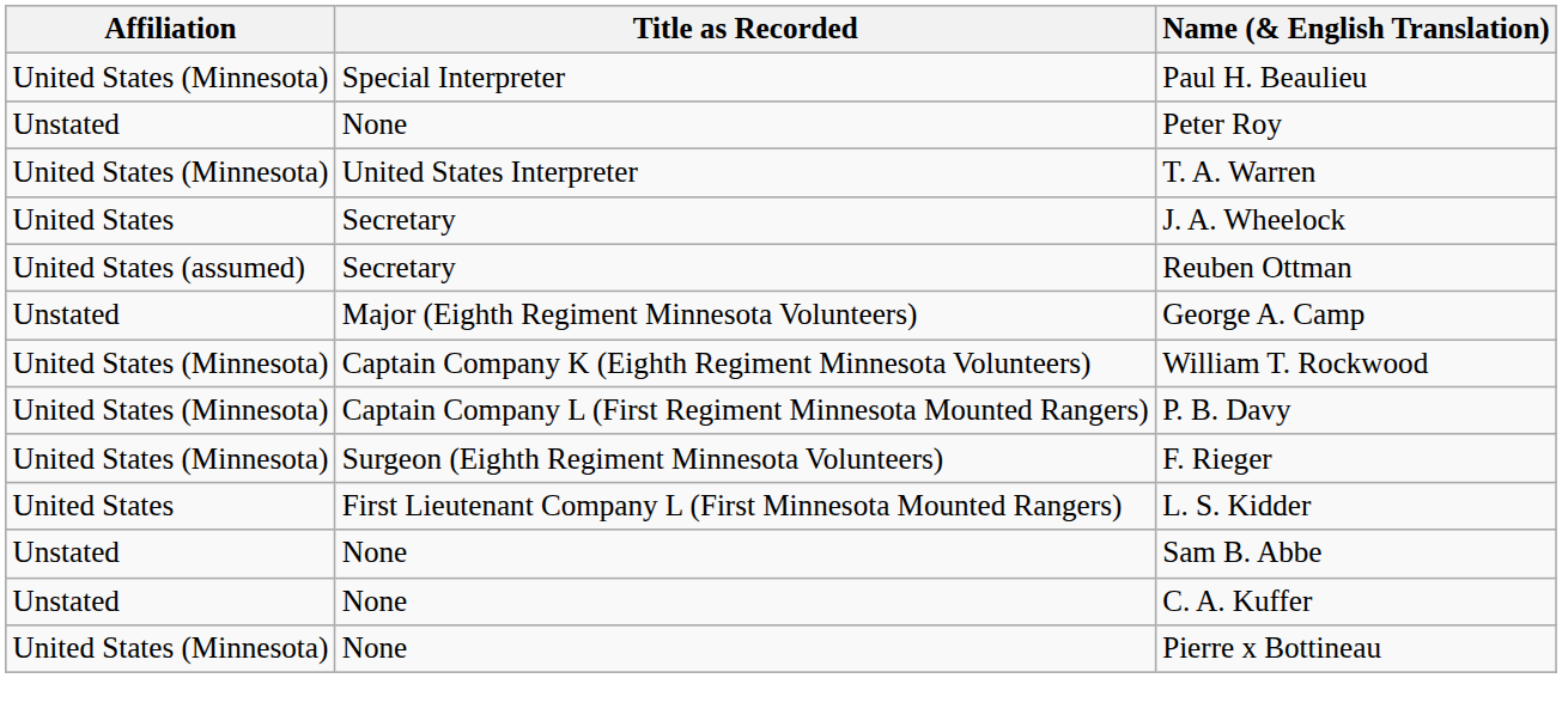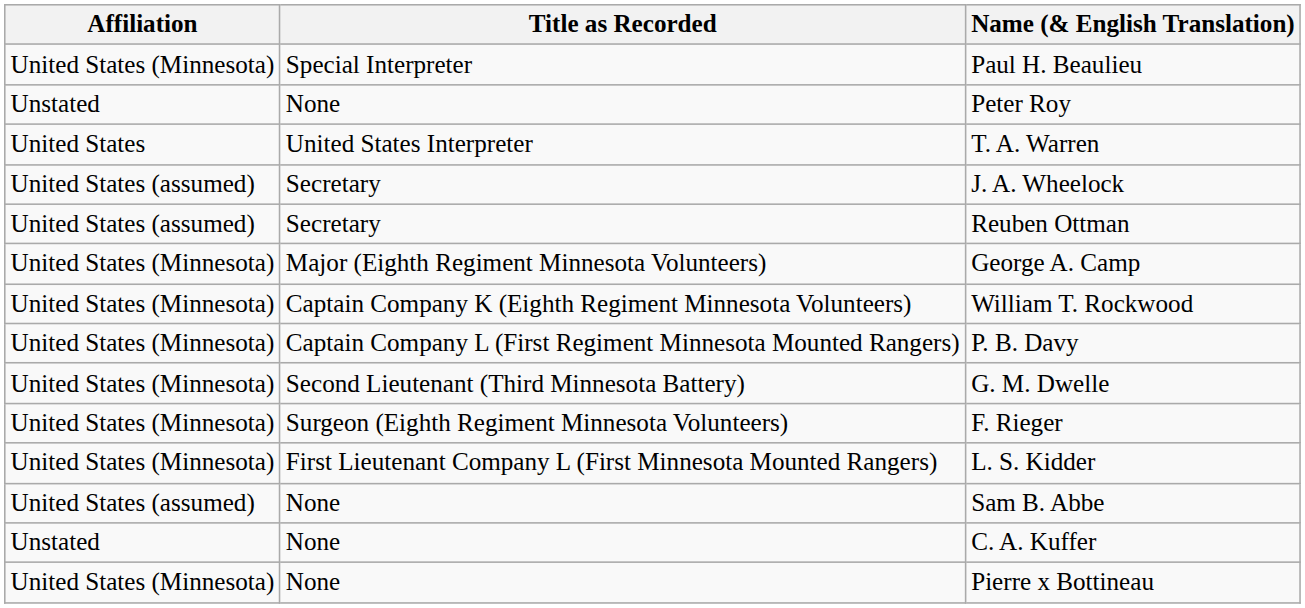 <table class="wikitable sortable">
 <tr>
 <th>Affiliation</th>
 <th>Title as Recorded</th>
 <th>Name (& English Translation)</th>
 </tr>
 <tr>
 <td>United States (Minnesota)</td>
 <td>Special Interpreter</td>
 <td>Paul H. Beaulieu</td>
 </tr>
 <tr>
 <td>Unstated</td>
 <td>None</td>
 <td>Peter Roy</td>
 </tr>
 <tr>
-<td>United States (Minnesota)</td>
+<td>United States</td>
 <td>United States Interpreter</td>
 <td>T. A. Warren</td>
 </tr>
 <tr>
-<td>United States</td>
+<td>United States (assumed)</td>
 <td>Secretary</td>
 <td>J. A. Wheelock</td>
 </tr>
 <tr>
 <td>United States (assumed)</td>
 <td>Secretary</td>
 <td>Reuben Ottman</td>
 </tr>
 <tr>
-<td>Unstated</td>
+<td>United States (Minnesota)</td>
 <td>Major (Eighth Regiment Minnesota Volunteers)</td>
 <td>George A. Camp</td>
 </tr>
 <tr>
 <td>United States (Minnesota)</td>
 <td>Captain Company K (Eighth Regiment Minnesota Volunteers)</td>
 <td>William T. Rockwood</td>
 </tr>
 <tr>
 <td>United States (Minnesota)</td>
 <td>Captain Company L (First Regiment Minnesota Mounted Rangers)</td>
 <td>P. B. Davy</td>
 </tr>
 <tr>
 <td>United States (Minnesota)</td>
+<td>Second Lieutenant (Third Minnesota Battery)</td>
+<td>G. M. Dwelle</td>
+</tr>
+<tr>
+<td>United States (Minnesota)</td>
 <td>Surgeon (Eighth Regiment Minnesota Volunteers)</td>
 <td>F. Rieger</td>
 </tr>
 <tr>
-<td>United States</td>
+<td>United States (Minnesota)</td>
 <td>First Lieutenant Company L (First Minnesota Mounted Rangers)</td>
 <td>L. S. Kidder</td>
 </tr>
 <tr>
-<td>Unstated</td>
+<td>United States (assumed)</td>
 <td>None</td>
 <td>Sam B. Abbe</td>
 </tr>
 <tr>
 <td>Unstated</td>
 <td>None</td>
 <td>C. A. Kuffer</td>
 </tr>
 <tr>
 <td>United States (Minnesota)</td>
 <td>None</td>
 <td>Pierre x Bottineau</td>
 </tr>
 </table>
